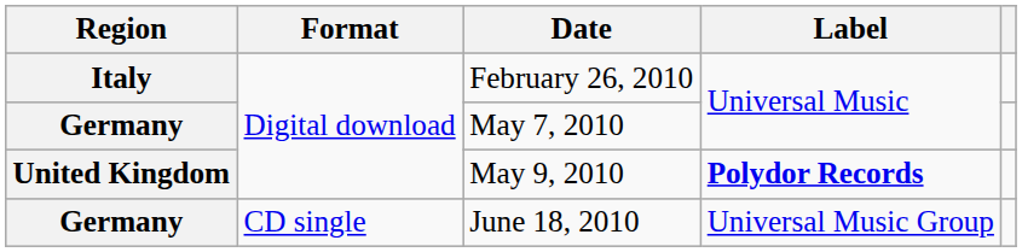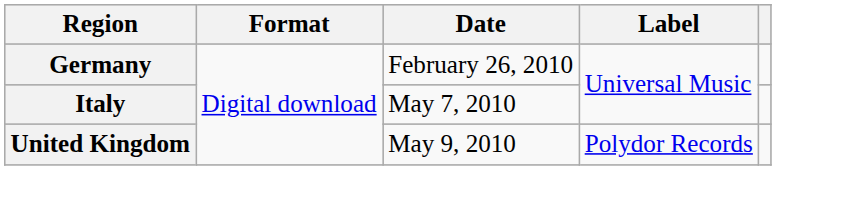 <table class="wikitable plainrowheaders">
 <tr>
 <th scope="col">Region</th>
 <th scope="col">Format</th>
 <th scope="col">Date</th>
 <th scope="col">Label</th>
 <th scope="col"></th>
 </tr>
 <tr>
-<th scope="row">Italy</th>
+<th scope="row">Germany</th>
 <td rowspan="3"><a href='#'>Digital download</a></td>
 <td>February 26, 2010</td>
 <td rowspan="2"><a href='#'>Universal Music</a></td>
 <td style="text-align:center;"></td>
 </tr>
 <tr>
-<th scope="row">Germany</th>
+<th scope="row">Italy</th>
 <td>May 7, 2010</td>
 <td style="text-align:center;"></td>
 </tr>
 <tr>
 <th scope="row">United Kingdom</th>
 <td>May 9, 2010</td>
-<td><strong><a href='#'>Polydor Records</a></strong></td>
-<td style="text-align:center;"></td>
-</tr>
-<tr>
-<th scope="row">Germany</th>
-<td><a href='#'>CD single</a></td>
-<td>June 18, 2010</td>
-<td><a href='#'>Universal Music Group</a></td>
+<td><a href='#'>Polydor Records</a></td>
 <td style="text-align:center;"></td>
 </tr>
 </table>
